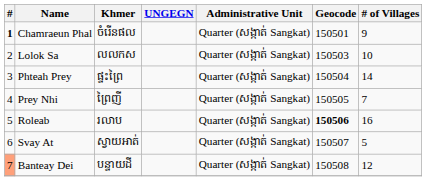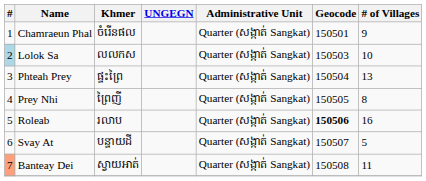 <table class="wikitable sortable">
 <tr>
 <th>#</th>
 <th>Name</th>
 <th>Khmer</th>
 <th><a href='#'>UNGEGN</a></th>
 <th>Administrative Unit</th>
 <th>Geocode</th>
 <th># of Villages</th>
 </tr>
 <tr>
-<td><strong>1</strong></td>
+<td>1</td>
 <td>Chamraeun Phal</td>
 <td>ចំរើនផល</td>
 <td></td>
 <td>Quarter (សង្កាត់ Sangkat)</td>
 <td>150501</td>
 <td>9</td>
 </tr>
 <tr>
-<td>2</td>
+<td style="background: lightblue;">2</td>
 <td>Lolok Sa</td>
 <td>លលកស</td>
 <td></td>
 <td>Quarter (សង្កាត់ Sangkat)</td>
 <td>150503</td>
 <td>10</td>
 </tr>
 <tr>
 <td>3</td>
 <td>Phteah Prey</td>
 <td>ផ្ទះព្រៃ</td>
 <td></td>
 <td>Quarter (សង្កាត់ Sangkat)</td>
 <td>150504</td>
-<td>14</td>
+<td>13</td>
 </tr>
 <tr>
 <td>4</td>
 <td>Prey Nhi</td>
 <td>ព្រៃញី</td>
 <td></td>
 <td>Quarter (សង្កាត់ Sangkat)</td>
 <td>150505</td>
-<td>7</td>
+<td>8</td>
 </tr>
 <tr>
 <td>5</td>
 <td>Roleab</td>
 <td>រលាប</td>
 <td></td>
 <td>Quarter (សង្កាត់ Sangkat)</td>
 <td><strong>150506</strong></td>
 <td>16</td>
 </tr>
 <tr>
 <td>6</td>
 <td>Svay At</td>
-<td>ស្វាយអាត់</td>
+<td>បន្ទាយដី</td>
 <td></td>
 <td>Quarter (សង្កាត់ Sangkat)</td>
 <td>150507</td>
 <td>5</td>
 </tr>
 <tr>
 <td style="background: lightsalmon;">7</td>
 <td>Banteay Dei</td>
-<td>បន្ទាយដី</td>
+<td>ស្វាយអាត់</td>
 <td></td>
 <td>Quarter (សង្កាត់ Sangkat)</td>
 <td>150508</td>
-<td>12</td>
+<td>11</td>
 </tr>
 <tr>
 </tr>
 </table>
